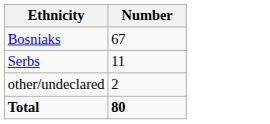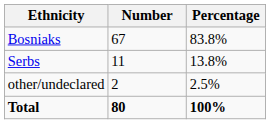 <table class="wikitable">
 <tr>
 <th width="100px">Ethnicity</th>
 <th width="80px">Number</th>
+<th width="80px">Percentage</th>
 </tr>
 <tr>
 <td><a href='#'>Bosniaks</a></td>
 <td>67</td>
+<td>83.8%</td>
 </tr>
 <tr>
 <td><a href='#'>Serbs</a></td>
 <td>11</td>
+<td>13.8%</td>
 </tr>
 <tr>
 <td>other/undeclared</td>
 <td>2</td>
+<td>2.5%</td>
 </tr>
 <tr>
 <td><strong>Total</strong></td>
 <td><strong>80</strong></td>
+<td><strong>100%</strong></td>
 </tr>
 </table>
